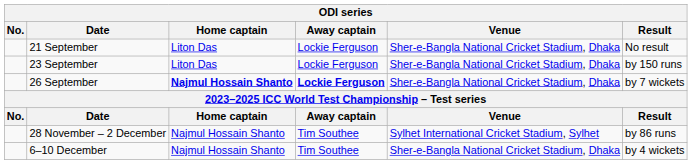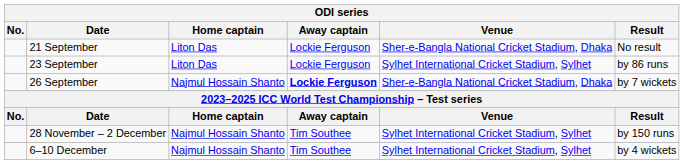 <table class="wikitable">
 <tr>
 <th colspan="9">ODI series</th>
 </tr>
 <tr>
 <th>No.</th>
 <th>Date</th>
 <th>Home captain</th>
 <th>Away captain</th>
 <th>Venue</th>
 <th>Result</th>
 </tr>
 <tr>
 <td></td>
 <td>21 September</td>
 <td><a href='#'>Liton Das</a></td>
 <td><a href='#'>Lockie Ferguson</a></td>
 <td><a href='#'>Sher-e-Bangla National Cricket Stadium</a>, <a href='#'>Dhaka</a></td>
 <td>No result</td>
 </tr>
 <tr>
 <td></td>
 <td>23 September</td>
 <td><a href='#'>Liton Das</a></td>
 <td><a href='#'>Lockie Ferguson</a></td>
-<td><a href='#'>Sher-e-Bangla National Cricket Stadium</a>, <a href='#'>Dhaka</a></td>
-<td> by 150 runs</td>
+<td><a href='#'>Sylhet International Cricket Stadium</a>, <a href='#'>Sylhet</a></td>
+<td> by 86 runs</td>
 </tr>
 <tr>
 <td></td>
 <td>26 September</td>
-<td><strong><a href='#'>Najmul Hossain Shanto</a></strong></td>
+<td><a href='#'>Najmul Hossain Shanto</a></td>
 <td><strong><a href='#'>Lockie Ferguson</a></strong></td>
 <td><a href='#'>Sher-e-Bangla National Cricket Stadium</a>, <a href='#'>Dhaka</a></td>
 <td> by 7 wickets</td>
 </tr>
 <tr>
 <th colspan="9"><a href='#'>2023–2025 ICC World Test Championship</a> – Test series</th>
 </tr>
 <tr>
 <th>No.</th>
 <th>Date</th>
 <th>Home captain</th>
 <th>Away captain</th>
 <th>Venue</th>
 <th>Result</th>
 </tr>
 <tr>
 <td></td>
 <td>28 November – 2 December</td>
 <td><a href='#'>Najmul Hossain Shanto</a></td>
 <td><a href='#'>Tim Southee</a></td>
 <td><a href='#'>Sylhet International Cricket Stadium</a>, <a href='#'>Sylhet</a></td>
-<td> by 86 runs</td>
+<td> by 150 runs</td>
 </tr>
 <tr>
 <td></td>
 <td>6–10 December</td>
 <td><a href='#'>Najmul Hossain Shanto</a></td>
 <td><a href='#'>Tim Southee</a></td>
-<td><a href='#'>Sher-e-Bangla National Cricket Stadium</a>, <a href='#'>Dhaka</a></td>
+<td><a href='#'>Sylhet International Cricket Stadium</a>, <a href='#'>Sylhet</a></td>
 <td> by 4 wickets</td>
 </tr>
 </table>
